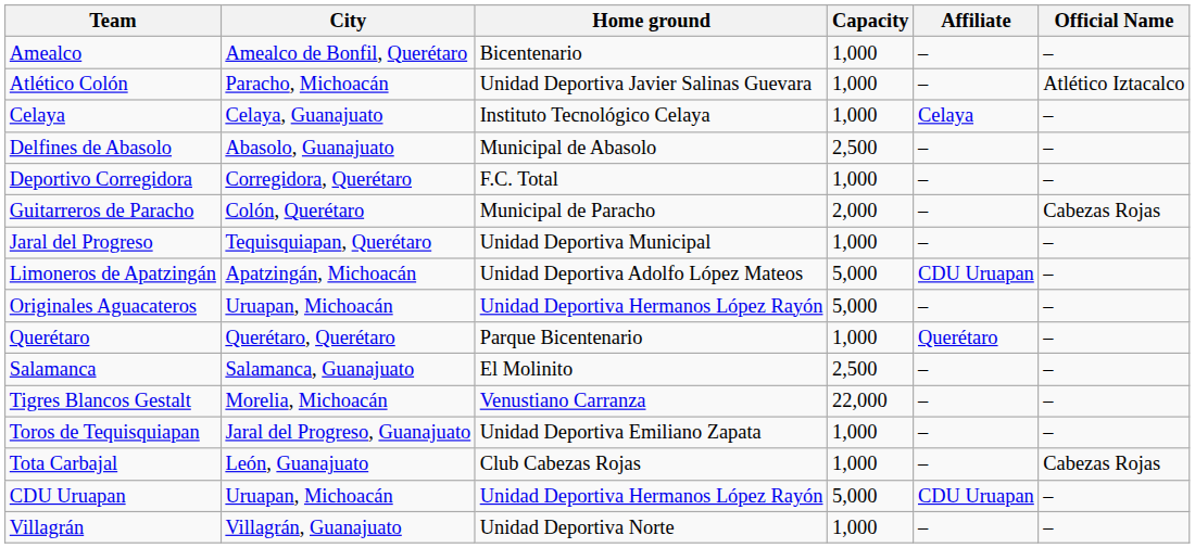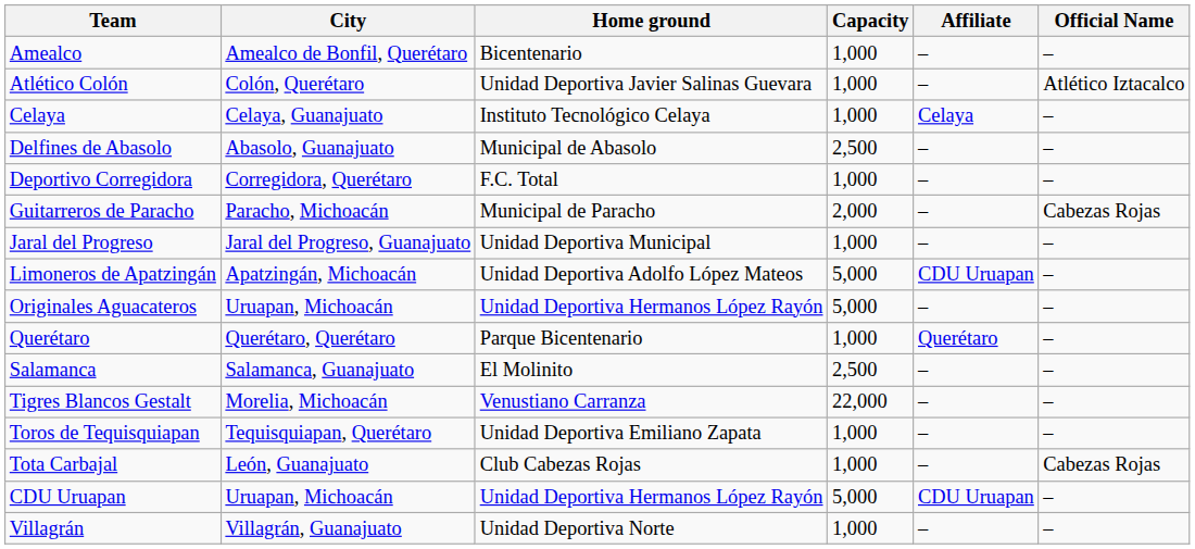 <table class="wikitable sortable">
 <tr>
 <th>Team</th>
 <th>City</th>
 <th>Home ground</th>
 <th>Capacity</th>
 <th>Affiliate</th>
 <th>Official Name</th>
 </tr>
 <tr>
 <td><a href='#'>Amealco</a></td>
 <td><a href='#'>Amealco de Bonfil</a>, <a href='#'>Querétaro</a></td>
 <td>Bicentenario</td>
 <td>1,000</td>
 <td>–</td>
 <td>–</td>
 </tr>
 <tr>
 <td><a href='#'>Atlético Colón</a></td>
-<td><a href='#'>Paracho</a>, <a href='#'>Michoacán</a></td>
+<td><a href='#'>Colón</a>, <a href='#'>Querétaro</a></td>
 <td>Unidad Deportiva Javier Salinas Guevara</td>
 <td>1,000</td>
 <td>–</td>
 <td>Atlético Iztacalco</td>
 </tr>
 <tr>
 <td><a href='#'>Celaya</a></td>
 <td><a href='#'>Celaya</a>, <a href='#'>Guanajuato</a></td>
 <td>Instituto Tecnológico Celaya</td>
 <td>1,000</td>
 <td><a href='#'>Celaya</a></td>
 <td>–</td>
 </tr>
 <tr>
 <td><a href='#'>Delfines de Abasolo</a></td>
 <td><a href='#'>Abasolo</a>, <a href='#'>Guanajuato</a></td>
 <td>Municipal de Abasolo</td>
 <td>2,500</td>
 <td>–</td>
 <td>–</td>
 </tr>
 <tr>
 <td><a href='#'>Deportivo Corregidora</a></td>
 <td><a href='#'>Corregidora</a>, <a href='#'>Querétaro</a></td>
 <td>F.C. Total</td>
 <td>1,000</td>
 <td>–</td>
 <td>–</td>
 </tr>
 <tr>
 <td><a href='#'>Guitarreros de Paracho</a></td>
-<td><a href='#'>Colón</a>, <a href='#'>Querétaro</a></td>
+<td><a href='#'>Paracho</a>, <a href='#'>Michoacán</a></td>
 <td>Municipal de Paracho</td>
 <td>2,000</td>
 <td>–</td>
 <td>Cabezas Rojas</td>
 </tr>
 <tr>
 <td><a href='#'>Jaral del Progreso</a></td>
-<td><a href='#'>Tequisquiapan</a>, <a href='#'>Querétaro</a></td>
+<td><a href='#'>Jaral del Progreso</a>, <a href='#'>Guanajuato</a></td>
 <td>Unidad Deportiva Municipal</td>
 <td>1,000</td>
 <td>–</td>
 <td>–</td>
 </tr>
 <tr>
 <td><a href='#'>Limoneros de Apatzingán</a></td>
 <td><a href='#'>Apatzingán</a>, <a href='#'>Michoacán</a></td>
 <td>Unidad Deportiva Adolfo López Mateos</td>
 <td>5,000</td>
 <td><a href='#'>CDU Uruapan</a></td>
 <td>–</td>
 </tr>
 <tr>
 <td><a href='#'>Originales Aguacateros</a></td>
 <td><a href='#'>Uruapan</a>, <a href='#'>Michoacán</a></td>
 <td><a href='#'>Unidad Deportiva Hermanos López Rayón</a></td>
 <td>5,000</td>
 <td>–</td>
 <td>–</td>
 </tr>
 <tr>
 <td><a href='#'>Querétaro</a></td>
 <td><a href='#'>Querétaro</a>, <a href='#'>Querétaro</a></td>
 <td>Parque Bicentenario</td>
 <td>1,000</td>
 <td><a href='#'>Querétaro</a></td>
 <td>–</td>
 </tr>
 <tr>
 <td><a href='#'>Salamanca</a></td>
 <td><a href='#'>Salamanca</a>, <a href='#'>Guanajuato</a></td>
 <td>El Molinito</td>
 <td>2,500</td>
 <td>–</td>
 <td>–</td>
 </tr>
 <tr>
 <td><a href='#'>Tigres Blancos Gestalt</a></td>
 <td><a href='#'>Morelia</a>, <a href='#'>Michoacán</a></td>
 <td><a href='#'>Venustiano Carranza</a></td>
 <td>22,000</td>
 <td>–</td>
 <td>–</td>
 </tr>
 <tr>
 <td><a href='#'>Toros de Tequisquiapan</a></td>
-<td><a href='#'>Jaral del Progreso</a>, <a href='#'>Guanajuato</a></td>
+<td><a href='#'>Tequisquiapan</a>, <a href='#'>Querétaro</a></td>
 <td>Unidad Deportiva Emiliano Zapata</td>
 <td>1,000</td>
 <td>–</td>
 <td>–</td>
 </tr>
 <tr>
 <td><a href='#'>Tota Carbajal</a></td>
 <td><a href='#'>León</a>, <a href='#'>Guanajuato</a></td>
 <td>Club Cabezas Rojas</td>
 <td>1,000</td>
 <td>–</td>
 <td>Cabezas Rojas</td>
 </tr>
 <tr>
 <td><a href='#'>CDU Uruapan</a></td>
 <td><a href='#'>Uruapan</a>, <a href='#'>Michoacán</a></td>
 <td><a href='#'>Unidad Deportiva Hermanos López Rayón</a></td>
 <td>5,000</td>
 <td><a href='#'>CDU Uruapan</a></td>
 <td>–</td>
 </tr>
 <tr>
 <td><a href='#'>Villagrán</a></td>
 <td><a href='#'>Villagrán</a>, <a href='#'>Guanajuato</a></td>
 <td>Unidad Deportiva Norte</td>
 <td>1,000</td>
 <td>–</td>
 <td>–</td>
 </tr>
 </table>
